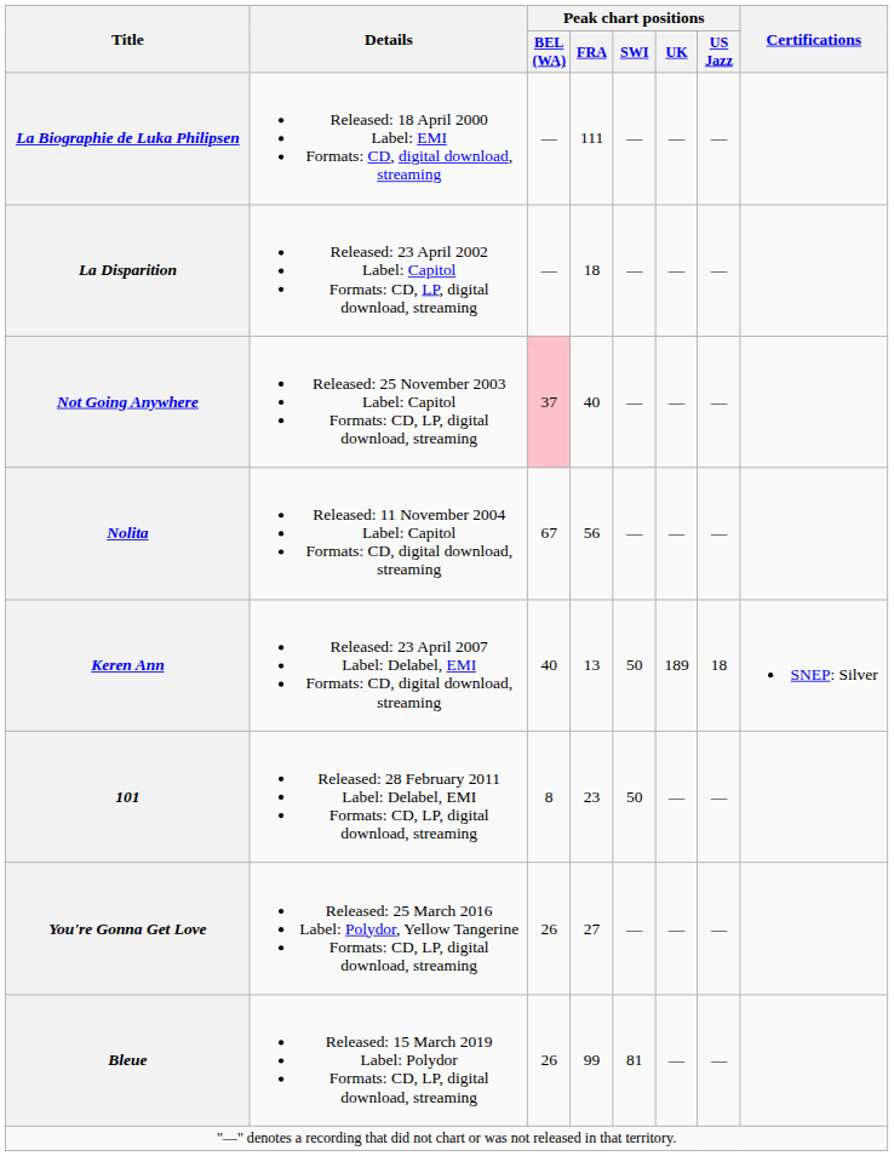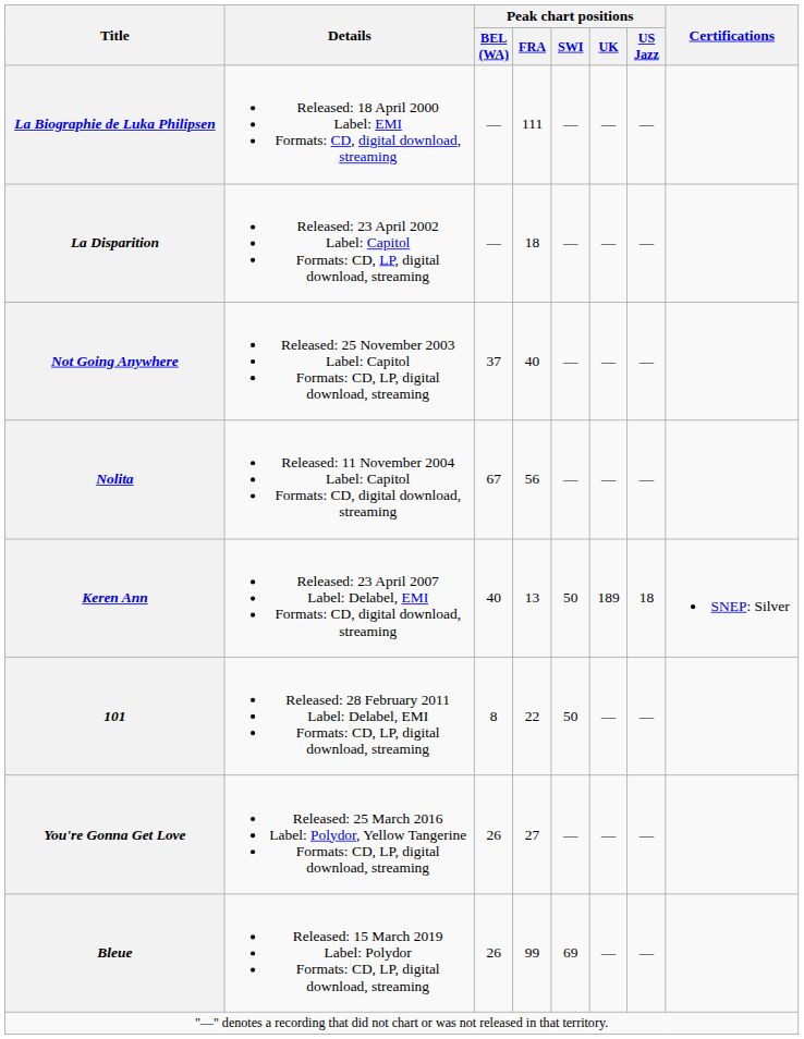 <table class="wikitable plainrowheaders" style="text-align:center;">
 <tr>
 <th scope="col" rowspan="2" style="width:16em;">Title</th>
 <th scope="col" rowspan="2" style="width:18em;">Details</th>
 <th scope="col" colspan="5">Peak chart positions</th>
 <th scope="col" rowspan="2" style="width:9em;"><a href='#'>Certifications</a></th>
 </tr>
 <tr>
 <th scope="col" style="width:2.5em;font-size:90%;"><a href='#'>BEL<br>(WA)</a><br></th>
 <th scope="col" style="width:2.5em;font-size:90%;"><a href='#'>FRA</a><br></th>
 <th scope="col" style="width:2.5em;font-size:90%;"><a href='#'>SWI</a><br></th>
 <th scope="col" style="width:2.5em;font-size:90%;"><a href='#'>UK</a><br></th>
 <th scope="col" style="width:2.5em;font-size:90%;"><a href='#'>US<br>Jazz</a><br></th>
 </tr>
 <tr>
 <th scope="row"><em><a href='#'>La Biographie de Luka Philipsen</a></em></th>
 <td><br><ul><li>Released: 18 April 2000</li><li>Label: <a href='#'>EMI</a></li><li>Formats: <a href='#'>CD</a>, <a href='#'>digital download</a>, <a href='#'>streaming</a></li></ul></td>
 <td>—</td>
 <td>111</td>
 <td>—</td>
 <td>—</td>
 <td>—</td>
 <td></td>
 </tr>
 <tr>
 <th scope="row"><em>La Disparition</em></th>
 <td><br><ul><li>Released: 23 April 2002</li><li>Label: <a href='#'>Capitol</a></li><li>Formats: CD, <a href='#'>LP</a>, digital download, streaming</li></ul></td>
 <td>—</td>
 <td>18</td>
 <td>—</td>
 <td>—</td>
 <td>—</td>
 <td></td>
 </tr>
 <tr>
 <th scope="row"><em><a href='#'>Not Going Anywhere</a></em></th>
 <td><br><ul><li>Released: 25 November 2003</li><li>Label: Capitol</li><li>Formats: CD, LP, digital download, streaming</li></ul></td>
-<td style="background: pink;">37</td>
+<td>37</td>
 <td>40</td>
 <td>—</td>
 <td>—</td>
 <td>—</td>
 <td></td>
 </tr>
 <tr>
 <th scope="row"><em><a href='#'>Nolita</a></em></th>
 <td><br><ul><li>Released: 11 November 2004</li><li>Label: Capitol</li><li>Formats: CD, digital download, streaming</li></ul></td>
 <td>67</td>
 <td>56</td>
 <td>—</td>
 <td>—</td>
 <td>—</td>
 <td></td>
 </tr>
 <tr>
 <th scope="row"><em><a href='#'>Keren Ann</a></em></th>
 <td><br><ul><li>Released: 23 April 2007</li><li>Label: Delabel, <a href='#'>EMI</a></li><li>Formats: CD, digital download, streaming</li></ul></td>
 <td>40</td>
 <td>13</td>
 <td>50</td>
 <td>189</td>
 <td>18</td>
 <td><br><ul><li><a href='#'>SNEP</a>: Silver</li></ul></td>
 </tr>
 <tr>
 <th scope="row"><em>101</em></th>
 <td><br><ul><li>Released: 28 February 2011</li><li>Label: Delabel, EMI</li><li>Formats: CD, LP, digital download, streaming</li></ul></td>
 <td>8</td>
-<td>23</td>
+<td>22</td>
 <td>50</td>
 <td>—</td>
 <td>—</td>
 <td></td>
 </tr>
 <tr>
 <th scope="row"><em>You're Gonna Get Love</em></th>
 <td><br><ul><li>Released: 25 March 2016</li><li>Label: <a href='#'>Polydor</a>, Yellow Tangerine</li><li>Formats: CD, LP, digital download, streaming</li></ul></td>
 <td>26</td>
 <td>27</td>
 <td>—</td>
 <td>—</td>
 <td>—</td>
 <td></td>
 </tr>
 <tr>
 <th scope="row"><em>Bleue</em></th>
 <td><br><ul><li>Released: 15 March 2019</li><li>Label: Polydor</li><li>Formats: CD, LP, digital download, streaming</li></ul></td>
 <td>26</td>
 <td>99</td>
-<td>81</td>
+<td>69</td>
 <td>—</td>
 <td>—</td>
 <td></td>
 </tr>
 <tr>
 <td colspan="8" style="font-size:90%">"—" denotes a recording that did not chart or was not released in that territory.</td>
 </tr>
 </table>
